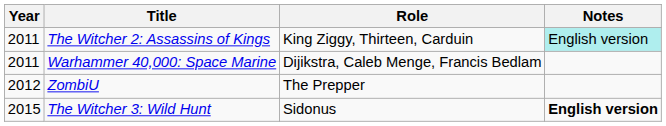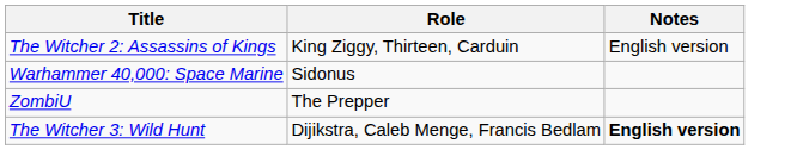 <table class="wikitable sortable">
 <tr>
-<th>Year</th>
 <th>Title</th>
 <th>Role</th>
 <th>Notes</th>
 </tr>
 <tr>
-<td>2011</td>
 <td><em><a href='#'>The Witcher 2: Assassins of Kings</a></em></td>
 <td>King Ziggy, Thirteen, Carduin</td>
-<td style="background: paleturquoise;">English version</td>
+<td>English version</td>
 </tr>
 <tr>
-<td>2011</td>
 <td><em><a href='#'>Warhammer 40,000: Space Marine</a></em></td>
-<td>Dijikstra, Caleb Menge, Francis Bedlam</td>
+<td>Sidonus</td>
 <td></td>
 </tr>
 <tr>
-<td>2012</td>
 <td><em><a href='#'>ZombiU</a></em></td>
 <td>The Prepper</td>
 <td></td>
 </tr>
 <tr>
-<td>2015</td>
 <td><em><a href='#'>The Witcher 3: Wild Hunt</a></em></td>
-<td>Sidonus</td>
+<td>Dijikstra, Caleb Menge, Francis Bedlam</td>
 <td><strong>English version</strong></td>
 </tr>
 </table>
